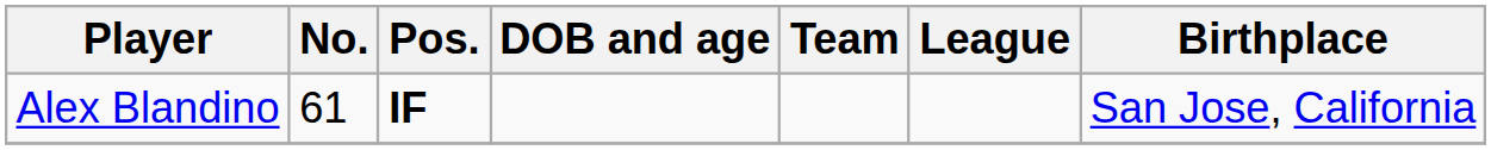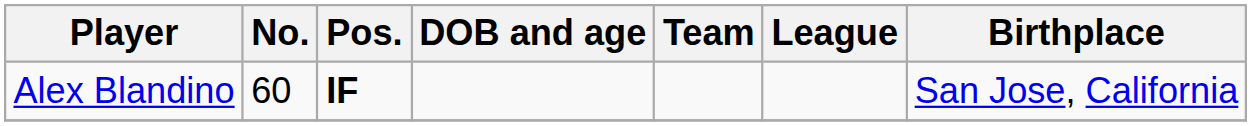 <table class="wikitable sortable">
 <tr>
 <th>Player</th>
 <th>No.</th>
 <th>Pos.</th>
 <th>DOB and age</th>
 <th>Team</th>
 <th>League</th>
 <th>Birthplace</th>
 </tr>
 <tr>
 <td><a href='#'>Alex Blandino</a></td>
-<td>61</td>
+<td>60</td>
 <td><strong>IF</strong></td>
 <td></td>
 <td></td>
 <td></td>
 <td><a href='#'>San Jose</a>, <a href='#'>California</a></td>
 </tr>
 <tr>
 </tr>
 </table>
